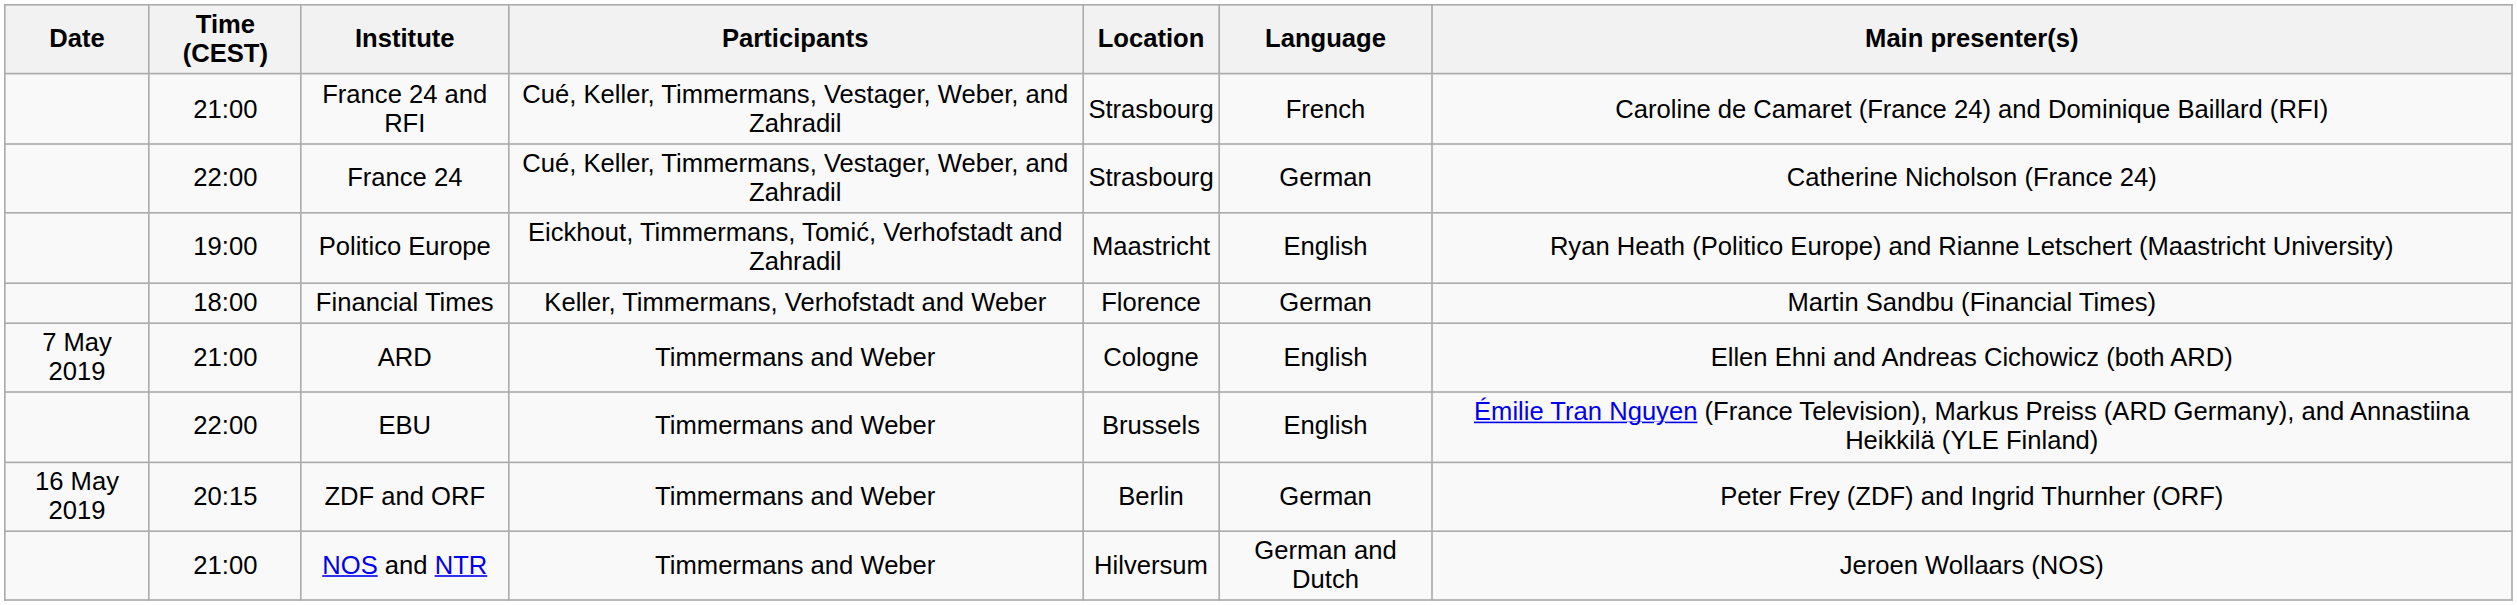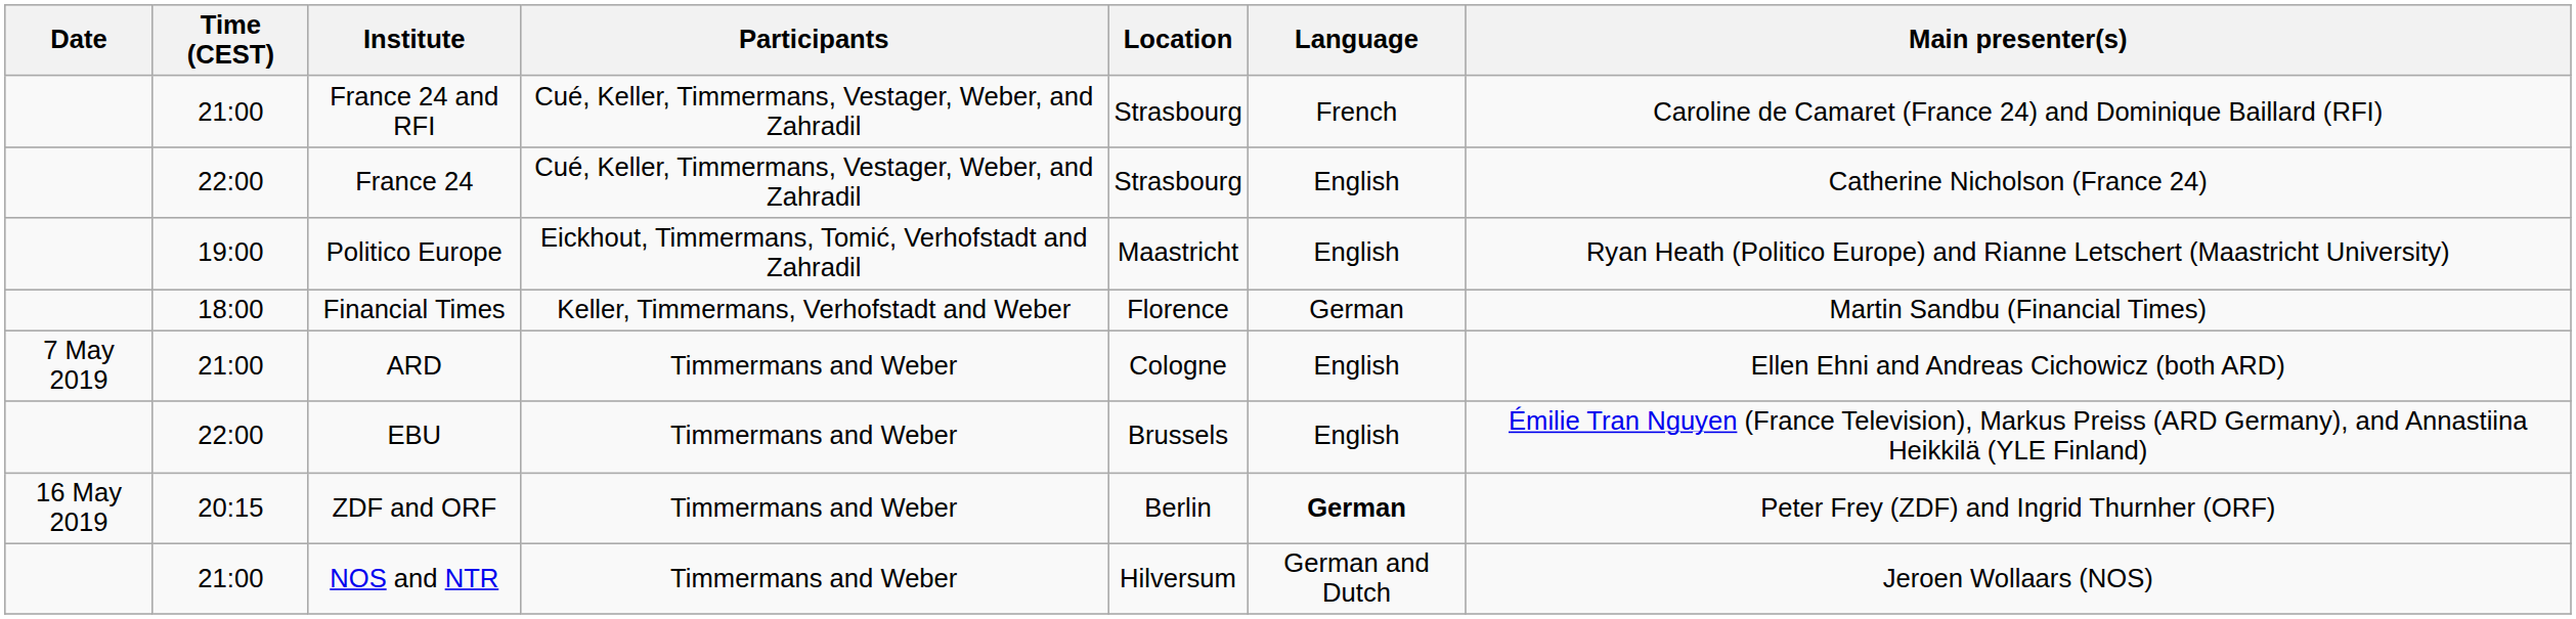 <table class="wikitable sortable" style="text-align:center;">
 <tr>
 <th>Date</th>
 <th>Time (CEST)</th>
 <th>Institute</th>
 <th>Participants</th>
 <th>Location</th>
 <th>Language</th>
 <th>Main presenter(s)</th>
 </tr>
 <tr>
 <td></td>
 <td>21:00</td>
 <td>France 24 and RFI</td>
 <td>Cué, Keller, Timmermans, Vestager, Weber, and Zahradil</td>
 <td>Strasbourg</td>
 <td>French</td>
 <td>Caroline de Camaret (France 24) and Dominique Baillard (RFI)</td>
 </tr>
 <tr>
 <td></td>
 <td>22:00</td>
 <td>France 24</td>
 <td>Cué, Keller, Timmermans, Vestager, Weber, and Zahradil</td>
 <td>Strasbourg</td>
-<td>German</td>
+<td>English</td>
 <td>Catherine Nicholson (France 24)</td>
 </tr>
 <tr>
 <td></td>
 <td>19:00</td>
 <td>Politico Europe</td>
 <td>Eickhout, Timmermans, Tomić, Verhofstadt and Zahradil</td>
 <td>Maastricht</td>
 <td>English</td>
 <td>Ryan Heath (Politico Europe) and Rianne Letschert (Maastricht University)</td>
 </tr>
 <tr>
 <td></td>
 <td>18:00</td>
 <td>Financial Times</td>
 <td>Keller, Timmermans, Verhofstadt and Weber</td>
 <td>Florence</td>
 <td>German</td>
 <td>Martin Sandbu (Financial Times)</td>
 </tr>
 <tr>
 <td>7 May 2019</td>
 <td>21:00</td>
 <td>ARD</td>
 <td>Timmermans and Weber</td>
 <td>Cologne</td>
 <td>English</td>
 <td>Ellen Ehni and Andreas Cichowicz (both ARD)</td>
 </tr>
 <tr>
 <td></td>
 <td>22:00</td>
 <td>EBU</td>
 <td>Timmermans and Weber</td>
 <td>Brussels</td>
 <td>English</td>
 <td><a href='#'>Émilie Tran Nguyen</a> (France Television), Markus Preiss (ARD Germany), and Annastiina Heikkilä (YLE Finland)</td>
 </tr>
 <tr>
 <td>16 May 2019</td>
 <td>20:15</td>
 <td>ZDF and ORF</td>
 <td>Timmermans and Weber</td>
 <td>Berlin</td>
-<td>German</td>
+<td><strong>German</strong></td>
 <td>Peter Frey (ZDF) and Ingrid Thurnher (ORF)</td>
 </tr>
 <tr>
 <td></td>
 <td>21:00</td>
 <td><a href='#'>NOS</a> and <a href='#'>NTR</a></td>
 <td>Timmermans and Weber</td>
 <td>Hilversum</td>
 <td>German and Dutch</td>
 <td>Jeroen Wollaars (NOS)</td>
 </tr>
 </table>
